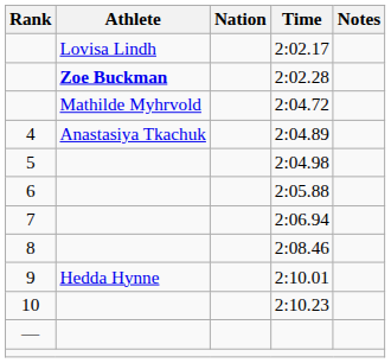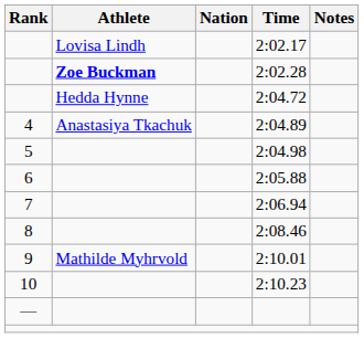 <table class="wikitable sortable" style="text-align:center;">
 <tr>
 <th scope="col" style="width: 10px;">Rank</th>
 <th scope="col">Athlete</th>
 <th scope="col">Nation</th>
 <th scope="col">Time</th>
 <th scope="col">Notes</th>
 </tr>
 <tr>
 <td></td>
 <td align=left><a href='#'>Lovisa Lindh</a></td>
 <td align=left></td>
 <td>2:02.17</td>
 <td></td>
 </tr>
 <tr>
 <td></td>
 <td align=left><strong><a href='#'>Zoe Buckman</a></strong></td>
 <td align=left></td>
 <td>2:02.28</td>
 <td></td>
 </tr>
 <tr>
 <td></td>
-<td align=left><a href='#'>Mathilde Myhrvold</a></td>
+<td align=left><a href='#'>Hedda Hynne</a></td>
 <td align=left></td>
 <td>2:04.72</td>
 <td></td>
 </tr>
 <tr>
 <td>4</td>
 <td align=left><a href='#'>Anastasiya Tkachuk</a></td>
 <td align=left></td>
 <td>2:04.89</td>
 <td></td>
 </tr>
 <tr>
 <td>5</td>
 <td align=left></td>
 <td align=left></td>
 <td>2:04.98</td>
 <td></td>
 </tr>
 <tr>
 <td>6</td>
 <td align=left></td>
 <td align=left></td>
 <td>2:05.88</td>
 <td></td>
 </tr>
 <tr>
 <td>7</td>
 <td align=left></td>
 <td align=left></td>
 <td>2:06.94</td>
 <td></td>
 </tr>
 <tr>
 <td>8</td>
 <td align=left></td>
 <td align=left></td>
 <td>2:08.46</td>
 <td></td>
 </tr>
 <tr>
 <td>9</td>
-<td align=left><a href='#'>Hedda Hynne</a></td>
+<td align=left><a href='#'>Mathilde Myhrvold</a></td>
 <td align=left></td>
 <td>2:10.01</td>
 <td></td>
 </tr>
 <tr>
 <td>10</td>
 <td align=left></td>
 <td align=left></td>
 <td>2:10.23</td>
 <td></td>
 </tr>
 <tr>
 <td>—</td>
 <td align=left></td>
 <td align=left></td>
 <td></td>
 <td></td>
 </tr>
 <tr class="sortbottom">
 <td colspan="5"></td>
 </tr>
 </table>
